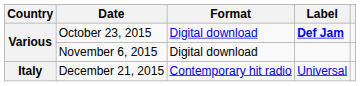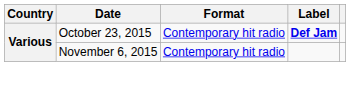 <table class="wikitable plainrowheaders">
 <tr>
 <th scope="col">Country</th>
 <th scope="col">Date</th>
 <th scope="col">Format</th>
 <th scope="col">Label</th>
 <th scope="col"></th>
 </tr>
 <tr>
 <th scope="row" rowspan="2">Various</th>
 <td>October 23, 2015</td>
-<td><a href='#'>Digital download</a></td>
+<td><a href='#'>Contemporary hit radio</a></td>
 <td><strong><a href='#'>Def Jam</a></strong></td>
 <td></td>
 </tr>
 <tr>
 <td>November 6, 2015</td>
-<td>Digital download </td>
+<td><a href='#'>Contemporary hit radio</a></td>
 <td></td>
 <td></td>
 </tr>
-<tr>
-<th scope="row">Italy</th>
-<td>December 21, 2015</td>
-<td><a href='#'>Contemporary hit radio</a></td>
-<td><a href='#'>Universal</a></td>
-<td></td>
-</tr>
 </table>
